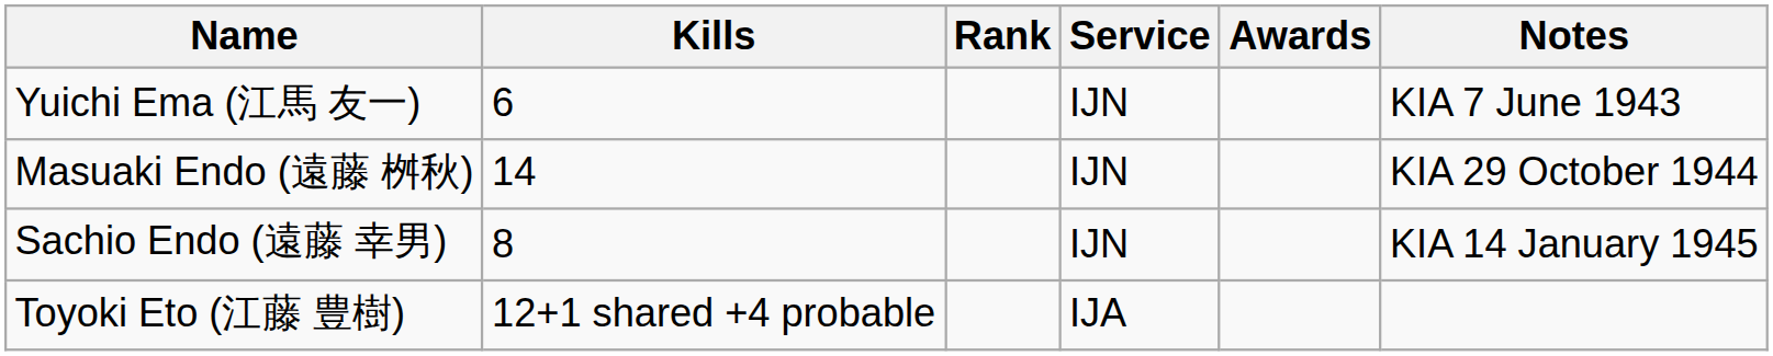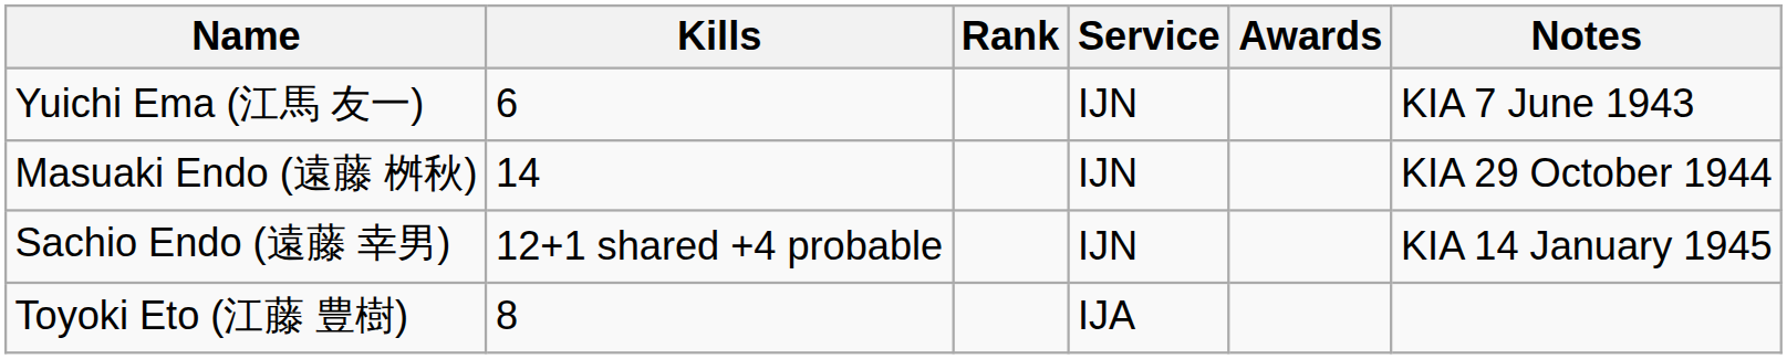 <table class=wikitable>
 <tr>
 <th>Name</th>
 <th>Kills</th>
 <th>Rank</th>
 <th>Service</th>
 <th>Awards</th>
 <th>Notes</th>
 </tr>
 <tr>
 <td>Yuichi Ema (江馬 友一)</td>
 <td>6</td>
 <td></td>
 <td>IJN</td>
 <td></td>
 <td>KIA 7 June 1943</td>
 </tr>
 <tr>
 <td>Masuaki Endo (遠藤 桝秋)</td>
 <td>14</td>
 <td></td>
 <td>IJN</td>
 <td></td>
 <td>KIA 29 October 1944</td>
 </tr>
 <tr>
 <td>Sachio Endo (遠藤 幸男)</td>
-<td>8</td>
+<td>12+1 shared +4 probable</td>
 <td></td>
 <td>IJN</td>
 <td></td>
 <td>KIA 14 January 1945</td>
 </tr>
 <tr>
 <td>Toyoki Eto (江藤 豊樹)</td>
-<td>12+1 shared +4 probable</td>
+<td>8</td>
 <td></td>
 <td>IJA</td>
 <td></td>
 <td></td>
 </tr>
 </table>
